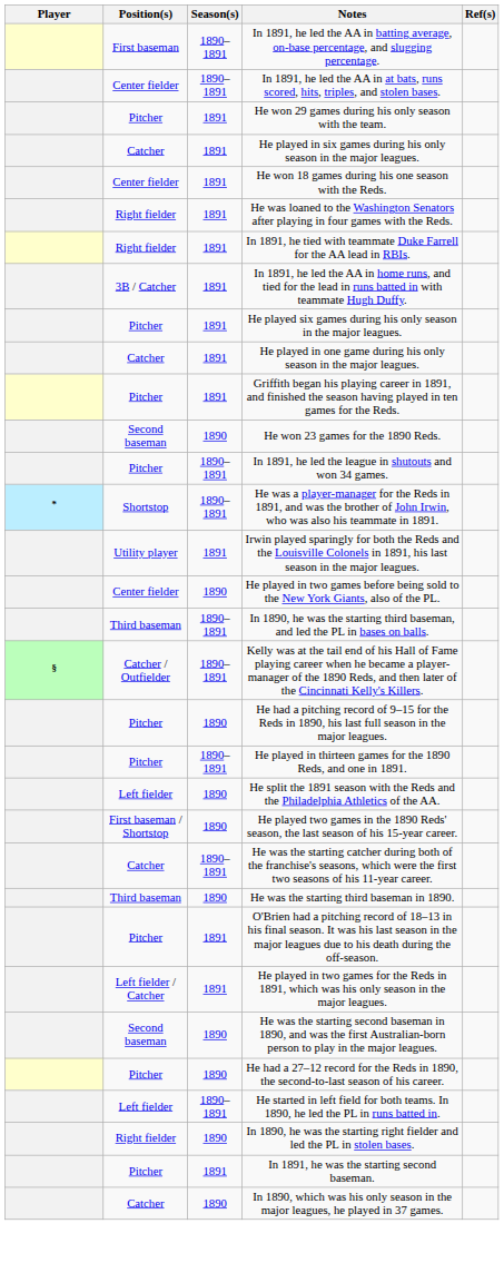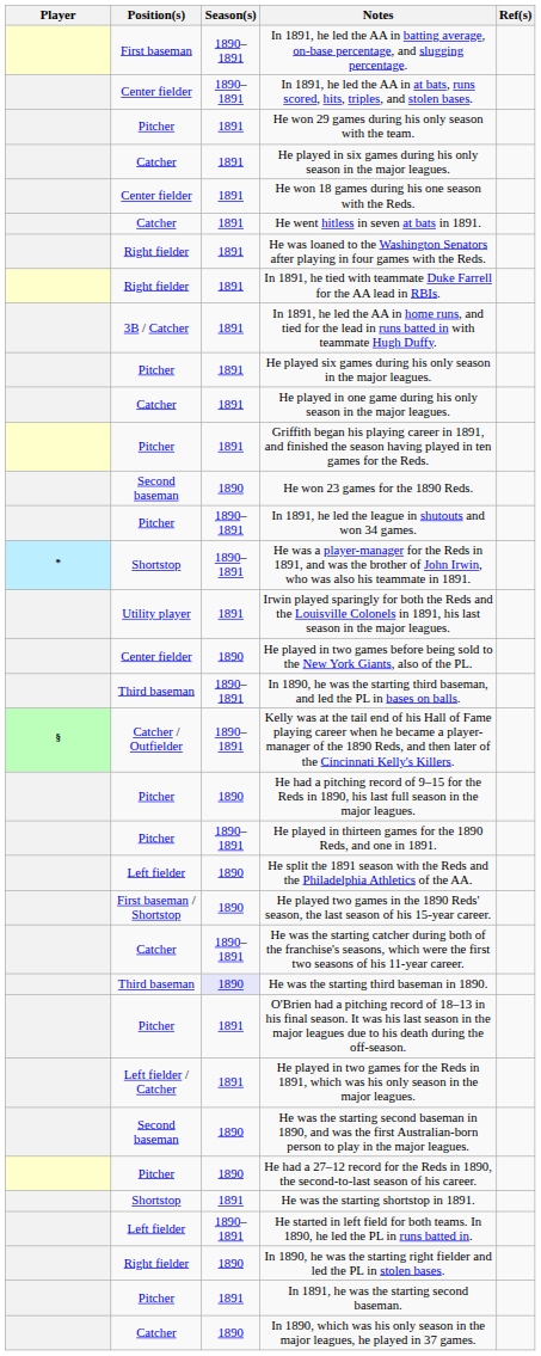 <table class="wikitable sortable plainrowheaders" width="75%" style="text-align:center">
 <tr>
 <th scope="col" width="20%">Player</th>
 <th scope="col">Position(s)</th>
 <th scope="col">Season(s)</th>
 <th scope="col" class="unsortable">Notes</th>
 <th scope="col" class="unsortable" width="3%">Ref(s)</th>
 </tr>
 <tr>
 <th scope="row" style="background-color:#ffffcc"><sup></sup></th>
 <td><a href='#'>First&nbsp;baseman</a></td>
 <td><a href='#'>1890</a>–<a href='#'>1891</a></td>
 <td>In 1891, he led the AA in <a href='#'>batting average</a>, <a href='#'>on-base percentage</a>, and <a href='#'>slugging percentage</a>.</td>
 <td align=center></td>
 </tr>
 <tr>
 <th scope="row"></th>
 <td><a href='#'>Center fielder</a></td>
 <td><a href='#'>1890</a>–<a href='#'>1891</a></td>
 <td>In 1891, he led the AA in <a href='#'>at bats</a>, <a href='#'>runs scored</a>, <a href='#'>hits</a>, <a href='#'>triples</a>, and <a href='#'>stolen bases</a>.</td>
 <td align=center></td>
 </tr>
 <tr>
 <th scope="row"></th>
 <td><a href='#'>Pitcher</a></td>
 <td><a href='#'>1891</a></td>
 <td>He won 29 games during his only season with the team.</td>
 <td align=center></td>
 </tr>
 <tr>
 <th scope="row"></th>
 <td><a href='#'>Catcher</a></td>
 <td><a href='#'>1891</a></td>
 <td>He played in six games during his only season in the major leagues.</td>
 <td align=center></td>
 </tr>
 <tr>
 <th scope="row"></th>
 <td><a href='#'>Center fielder</a></td>
 <td><a href='#'>1891</a></td>
 <td>He won 18 games during his one season with the Reds.</td>
+<td align=center></td>
+</tr>
+<tr>
+<th scope="row"></th>
+<td><a href='#'>Catcher</a></td>
+<td><a href='#'>1891</a></td>
+<td>He went <a href='#'>hitless</a> in seven <a href='#'>at bats</a> in 1891.</td>
 <td align=center></td>
 </tr>
 <tr>
 <th scope="row"></th>
 <td><a href='#'>Right fielder</a></td>
 <td><a href='#'>1891</a></td>
 <td>He was loaned to the <a href='#'>Washington Senators</a> after playing in four games with the Reds.</td>
 <td align=center></td>
 </tr>
 <tr>
 <th scope="row" style="background-color:#ffffcc"><sup></sup></th>
 <td><a href='#'>Right fielder</a></td>
 <td><a href='#'>1891</a></td>
 <td>In 1891, he tied with teammate <a href='#'>Duke Farrell</a> for the AA lead in <a href='#'>RBIs</a>.</td>
 <td align=center></td>
 </tr>
 <tr>
 <th scope="row"></th>
 <td><a href='#'>3B</a> / <a href='#'>Catcher</a></td>
 <td><a href='#'>1891</a></td>
 <td>In 1891, he led the AA in <a href='#'>home runs</a>, and tied for the lead in <a href='#'>runs batted in</a> with teammate <a href='#'>Hugh Duffy</a>.</td>
 <td align=center></td>
 </tr>
 <tr>
 <th scope="row"></th>
 <td><a href='#'>Pitcher</a></td>
 <td><a href='#'>1891</a></td>
 <td>He played six games during his only season in the major leagues.</td>
 <td align=center></td>
 </tr>
 <tr>
 <th scope="row"></th>
 <td><a href='#'>Catcher</a></td>
 <td><a href='#'>1891</a></td>
 <td>He played in one game during his only season in the major leagues.</td>
 <td align=center></td>
 </tr>
 <tr>
 <th scope="row" style="background-color:#ffffcc"><sup></sup></th>
 <td><a href='#'>Pitcher</a></td>
 <td><a href='#'>1891</a></td>
 <td>Griffith began his playing career in 1891, and finished the season having played in ten games for the Reds.</td>
 <td align=center></td>
 </tr>
 <tr>
 <th scope="row"></th>
 <td><a href='#'>Second baseman</a></td>
 <td><a href='#'>1890</a></td>
 <td>He won 23 games for the 1890 Reds.</td>
 <td align=center></td>
 </tr>
 <tr>
 <th scope="row"></th>
 <td><a href='#'>Pitcher</a></td>
 <td><a href='#'>1890</a>–<a href='#'>1891</a></td>
 <td>In 1891, he led the league in <a href='#'>shutouts</a> and won 34 games.</td>
 <td align=center></td>
 </tr>
 <tr>
 <th scope="row" style="background-color:#bbeeff"><sup>*</sup></th>
 <td><a href='#'>Shortstop</a></td>
 <td><a href='#'>1890</a>–<a href='#'>1891</a></td>
 <td>He was a <a href='#'>player-manager</a> for the Reds in 1891, and was the brother of <a href='#'>John Irwin</a>, who was also his teammate in 1891.</td>
 <td align=center></td>
 </tr>
 <tr>
 <th scope="row"></th>
 <td><a href='#'>Utility player</a></td>
 <td><a href='#'>1891</a></td>
 <td>Irwin played sparingly for both the Reds and the <a href='#'>Louisville Colonels</a> in 1891, his last season in the major leagues.</td>
 <td align=center></td>
 </tr>
 <tr>
 <th scope="row"></th>
 <td><a href='#'>Center fielder</a></td>
 <td><a href='#'>1890</a></td>
 <td>He played in two games before being sold to the <a href='#'>New York Giants</a>, also of the PL.</td>
 <td align=center></td>
 </tr>
 <tr>
 <th scope="row"></th>
 <td><a href='#'>Third baseman</a></td>
 <td><a href='#'>1890</a>–<a href='#'>1891</a></td>
 <td>In 1890, he was the starting third baseman, and led the PL in <a href='#'>bases on balls</a>.</td>
 <td align=center></td>
 </tr>
 <tr>
 <th scope="row" style="background-color:#bbffbb"><sup>§</sup></th>
 <td><a href='#'>Catcher</a> / <a href='#'>Outfielder</a></td>
 <td><a href='#'>1890</a>–<a href='#'>1891</a></td>
 <td>Kelly was at the tail end of his Hall of Fame playing career when he became a player-manager of the 1890 Reds, and then later of the <a href='#'>Cincinnati Kelly's Killers</a>.</td>
 <td align=center></td>
 </tr>
 <tr>
 <th scope="row"></th>
 <td><a href='#'>Pitcher</a></td>
 <td><a href='#'>1890</a></td>
 <td>He had a pitching record of 9–15 for the Reds in 1890, his last full season in the major leagues.</td>
 <td align=center></td>
 </tr>
 <tr>
 <th scope="row"></th>
 <td><a href='#'>Pitcher</a></td>
 <td><a href='#'>1890</a>–<a href='#'>1891</a></td>
 <td>He played in thirteen games for the 1890 Reds, and one in 1891.</td>
 <td align=center></td>
 </tr>
 <tr>
 <th scope="row"></th>
 <td><a href='#'>Left fielder</a></td>
 <td><a href='#'>1890</a></td>
 <td>He split the 1891 season with the Reds and the <a href='#'>Philadelphia Athletics</a> of the AA.</td>
 <td align=center></td>
 </tr>
 <tr>
 <th scope="row"></th>
 <td><a href='#'>First baseman</a> / <a href='#'>Shortstop</a></td>
 <td><a href='#'>1890</a></td>
 <td>He played two games in the 1890 Reds' season, the last season of his 15-year career.</td>
 <td align=center></td>
 </tr>
 <tr>
 <th scope="row"></th>
 <td><a href='#'>Catcher</a></td>
 <td><a href='#'>1890</a>–<a href='#'>1891</a></td>
 <td>He was the starting catcher during both of the franchise's seasons, which were the first two seasons of his 11-year career.</td>
 <td align=center></td>
 </tr>
 <tr>
 <th scope="row"></th>
 <td><a href='#'>Third baseman</a></td>
-<td><a href='#'>1890</a></td>
+<td style="background: lavender;"><a href='#'>1890</a></td>
 <td>He was the starting third baseman in 1890.</td>
 <td align=center></td>
 </tr>
 <tr>
 <th scope="row"></th>
 <td><a href='#'>Pitcher</a></td>
 <td><a href='#'>1891</a></td>
 <td>O'Brien had a pitching record of 18–13 in his final season.  It was his last season in the major leagues due to his death during the off-season.</td>
 <td align=center></td>
 </tr>
 <tr>
 <th scope="row"></th>
 <td><a href='#'>Left fielder</a> / <a href='#'>Catcher</a></td>
 <td><a href='#'>1891</a></td>
 <td>He played in two games for the Reds in 1891, which was his only season in the major leagues.</td>
 <td align=center></td>
 </tr>
 <tr>
 <th scope="row"></th>
 <td><a href='#'>Second baseman</a></td>
 <td><a href='#'>1890</a></td>
 <td>He was the starting second baseman in 1890, and was the first Australian-born person to play in the major leagues.</td>
 <td align=center></td>
 </tr>
 <tr>
 <th scope="row" style="background-color:#ffffcc"><sup></sup></th>
 <td><a href='#'>Pitcher</a></td>
 <td><a href='#'>1890</a></td>
 <td>He had a 27–12 record for the Reds in 1890, the second-to-last season of his career.</td>
 <td align=center></td>
 </tr>
 <tr>
 <th scope="row"></th>
+<td><a href='#'>Shortstop</a></td>
+<td><a href='#'>1891</a></td>
+<td>He was the starting shortstop in 1891.</td>
+<td align=center></td>
+</tr>
+<tr>
+<th scope="row"></th>
 <td><a href='#'>Left fielder</a></td>
 <td><a href='#'>1890</a>–<a href='#'>1891</a></td>
 <td>He started in left field for both teams. In 1890, he led the PL in <a href='#'>runs batted in</a>.</td>
 <td align=center></td>
 </tr>
 <tr>
 <th scope="row"></th>
 <td><a href='#'>Right fielder</a></td>
 <td><a href='#'>1890</a></td>
 <td>In 1890, he was the starting right fielder and led the PL in <a href='#'>stolen bases</a>.</td>
 <td align=center></td>
 </tr>
 <tr>
 <th scope="row"></th>
 <td><a href='#'>Pitcher</a></td>
 <td><a href='#'>1891</a></td>
 <td>In 1891, he was the starting second baseman.</td>
 <td align=center></td>
 </tr>
 <tr>
 <th scope="row"></th>
 <td><a href='#'>Catcher</a></td>
 <td><a href='#'>1890</a></td>
 <td>In 1890, which was his only season in the major leagues, he played in 37 games.</td>
 <td align=center></td>
 </tr>
 </table>
